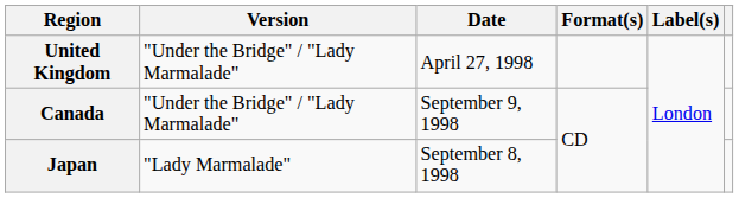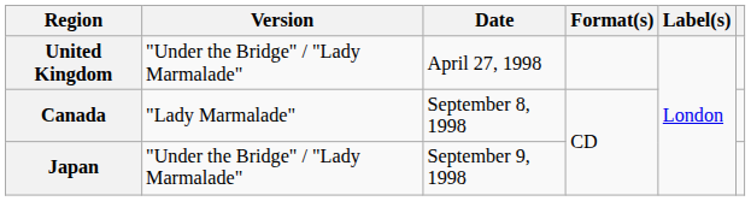 <table class="wikitable plainrowheaders">
 <tr>
 <th scope="col">Region</th>
 <th scope="col">Version</th>
 <th scope="col">Date</th>
 <th scope="col">Format(s)</th>
 <th scope="col">Label(s)</th>
 <th scope="col"></th>
 </tr>
 <tr>
 <th scope="row">United Kingdom</th>
 <td>"Under the Bridge" / "Lady Marmalade"</td>
 <td>April 27, 1998</td>
 <td></td>
 <td rowspan="3"><a href='#'>London</a></td>
 <td></td>
 </tr>
 <tr>
 <th scope="row">Canada</th>
-<td>"Under the Bridge" / "Lady Marmalade"</td>
-<td>September 9, 1998</td>
+<td>"Lady Marmalade"</td>
+<td>September 8, 1998</td>
 <td rowspan="2">CD</td>
 <td></td>
 </tr>
 <tr>
 <th scope="row">Japan</th>
-<td>"Lady Marmalade"</td>
-<td>September 8, 1998</td>
+<td>"Under the Bridge" / "Lady Marmalade"</td>
+<td>September 9, 1998</td>
 <td></td>
 </tr>
 </table>
